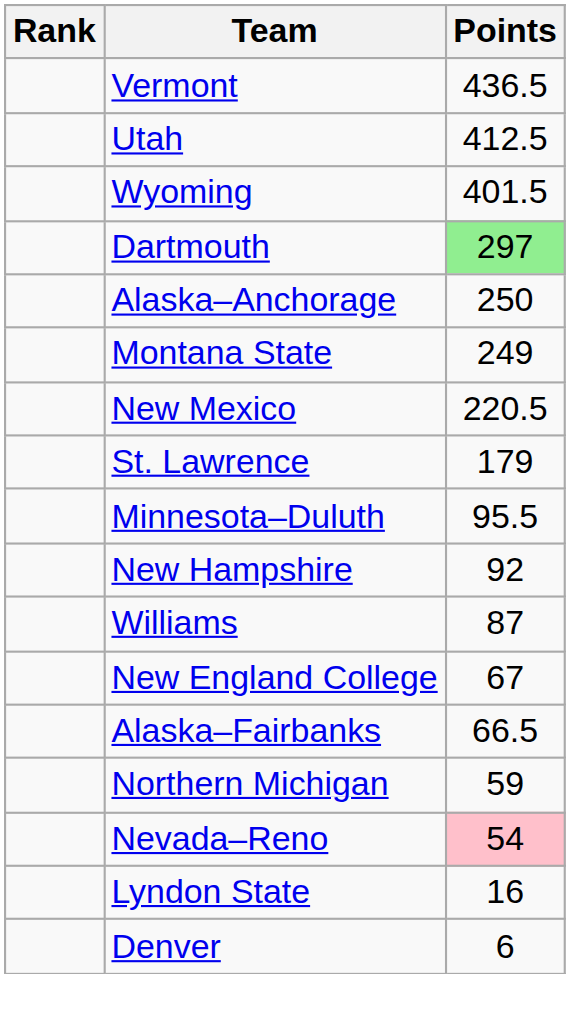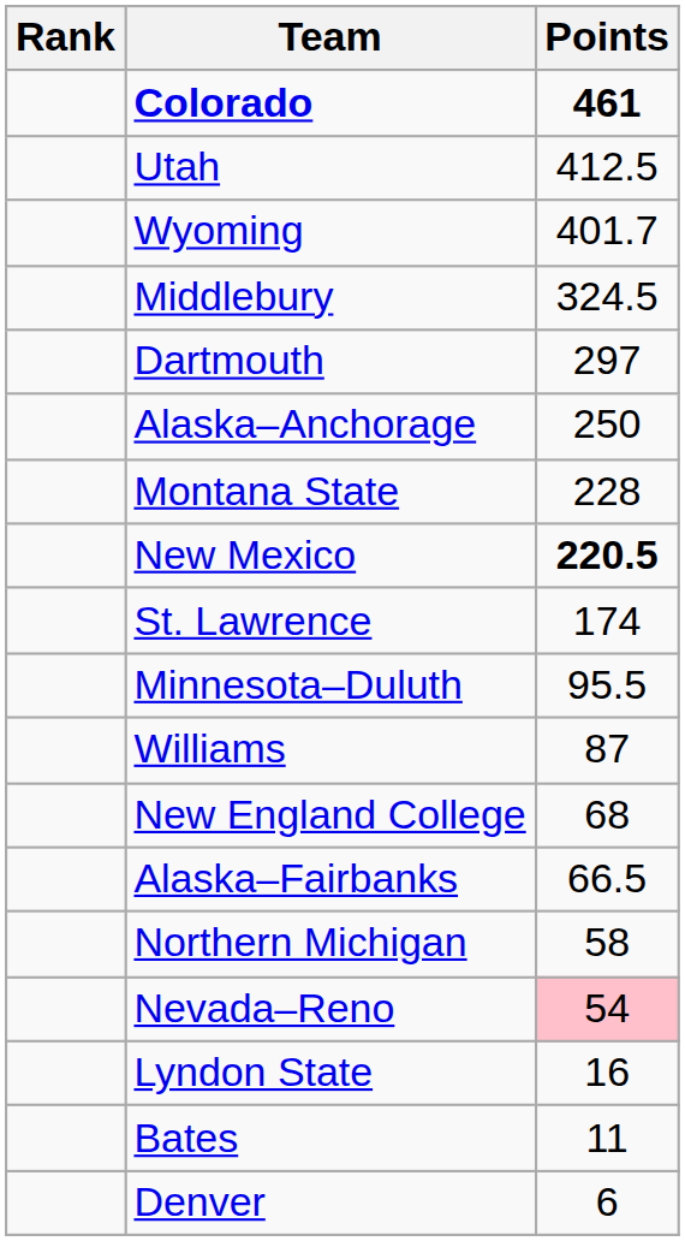 <table class="wikitable sortable" style="text-align:center">
 <tr>
 <th>Rank</th>
 <th>Team</th>
 <th>Points</th>
 </tr>
 <tr>
 <td></td>
-<td align=left><a href='#'>Vermont</a></td>
-<td>436.5</td>
+<td align=left><strong><a href='#'>Colorado</a></strong></td>
+<td><strong>461</strong></td>
 </tr>
 <tr>
 <td></td>
 <td align=left><a href='#'>Utah</a></td>
 <td>412.5</td>
 </tr>
 <tr>
 <td></td>
 <td align=left><a href='#'>Wyoming</a></td>
-<td>401.5</td>
+<td>401.7</td>
+</tr>
+<tr>
+<td></td>
+<td align=left><a href='#'>Middlebury</a></td>
+<td>324.5</td>
 </tr>
 <tr>
 <td></td>
 <td align=left><a href='#'>Dartmouth</a></td>
-<td style="background: lightgreen;">297</td>
+<td>297</td>
 </tr>
 <tr>
 <td></td>
 <td align=left><a href='#'>Alaska–Anchorage</a></td>
 <td>250</td>
 </tr>
 <tr>
 <td></td>
 <td align=left><a href='#'>Montana State</a></td>
-<td>249</td>
+<td>228</td>
 </tr>
 <tr>
 <td></td>
 <td align=left><a href='#'>New Mexico</a></td>
-<td>220.5</td>
+<td><strong>220.5</strong></td>
 </tr>
 <tr>
 <td></td>
 <td align=left><a href='#'>St. Lawrence</a></td>
-<td>179</td>
+<td>174</td>
 </tr>
 <tr>
 <td></td>
 <td align=left><a href='#'>Minnesota–Duluth</a></td>
 <td>95.5</td>
-</tr>
-<tr>
-<td></td>
-<td align=left><a href='#'>New Hampshire</a></td>
-<td>92</td>
 </tr>
 <tr>
 <td></td>
 <td align=left><a href='#'>Williams</a></td>
 <td>87</td>
 </tr>
 <tr>
 <td></td>
 <td align=left><a href='#'>New England College</a></td>
-<td>67</td>
+<td>68</td>
 </tr>
 <tr>
 <td></td>
 <td align=left><a href='#'>Alaska–Fairbanks</a></td>
 <td>66.5</td>
 </tr>
 <tr>
 <td></td>
 <td align=left><a href='#'>Northern Michigan</a></td>
-<td>59</td>
+<td>58</td>
 </tr>
 <tr>
 <td></td>
 <td align=left><a href='#'>Nevada–Reno</a></td>
 <td style="background: pink;">54</td>
 </tr>
 <tr>
 <td></td>
 <td align=left><a href='#'>Lyndon State</a></td>
 <td>16</td>
 </tr>
 <tr>
 <td></td>
+<td align=left><a href='#'>Bates</a></td>
+<td>11</td>
+</tr>
+<tr>
+<td></td>
 <td align=left><a href='#'>Denver</a></td>
 <td>6</td>
 </tr>
 </table>
